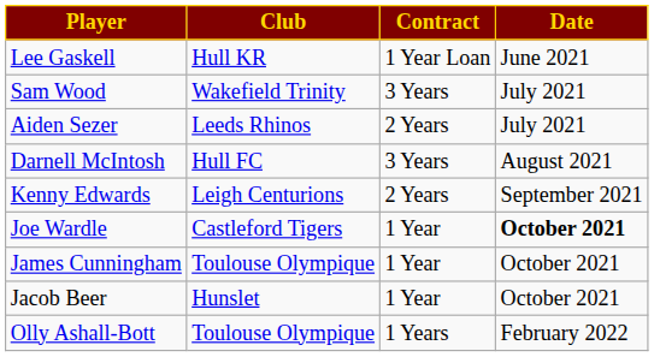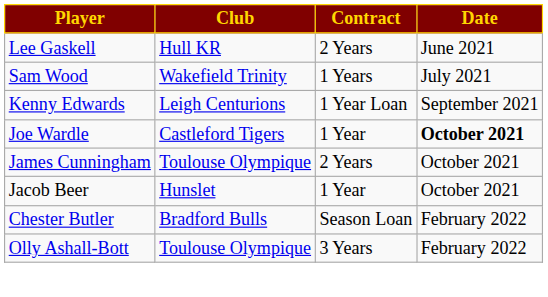 <table class="wikitable">
 <tr>
 <th scope="col" style="background:#800000; color:gold; border:solid gold 1px">Player</th>
 <th scope="col" style="background:#800000; color:gold; border:solid gold 1px">Club</th>
 <th scope="col" style="background:#800000; color:gold; border:solid gold 1px">Contract</th>
 <th scope="col" style="background:#800000; color:gold; border:solid gold 1px">Date</th>
 </tr>
 <tr>
 <td> <a href='#'>Lee Gaskell</a></td>
 <td><a href='#'>Hull KR</a></td>
-<td>1 Year Loan</td>
+<td>2 Years</td>
 <td>June 2021</td>
 </tr>
 <tr>
 <td> <a href='#'>Sam Wood</a></td>
 <td><a href='#'>Wakefield Trinity</a></td>
-<td>3 Years</td>
+<td>1 Years</td>
 <td>July 2021</td>
-</tr>
-<tr>
-<td> <a href='#'>Aiden Sezer</a></td>
-<td><a href='#'>Leeds Rhinos</a></td>
-<td>2 Years</td>
-<td>July 2021</td>
-</tr>
-<tr>
-<td> <a href='#'>Darnell McIntosh</a></td>
-<td><a href='#'>Hull FC</a></td>
-<td>3 Years</td>
-<td>August 2021</td>
 </tr>
 <tr>
 <td> <a href='#'>Kenny Edwards</a></td>
 <td><a href='#'>Leigh Centurions</a></td>
-<td>2 Years</td>
+<td>1 Year Loan</td>
 <td>September 2021</td>
 </tr>
 <tr>
 <td> <a href='#'>Joe Wardle</a></td>
 <td><a href='#'>Castleford Tigers</a></td>
 <td>1 Year</td>
 <td><strong>October 2021</strong></td>
 </tr>
 <tr>
 <td> <a href='#'>James Cunningham</a></td>
 <td><a href='#'>Toulouse Olympique</a></td>
-<td>1 Year</td>
+<td>2 Years</td>
 <td>October 2021</td>
 </tr>
 <tr>
 <td> Jacob Beer</td>
 <td><a href='#'>Hunslet</a></td>
 <td>1 Year</td>
 <td>October 2021</td>
 </tr>
 <tr>
+<td> <a href='#'>Chester Butler</a></td>
+<td><a href='#'>Bradford Bulls</a></td>
+<td>Season Loan</td>
+<td>February 2022</td>
+</tr>
+<tr>
 <td> <a href='#'>Olly Ashall-Bott</a></td>
 <td><a href='#'>Toulouse Olympique</a></td>
-<td>1 Years</td>
+<td>3 Years</td>
 <td>February 2022</td>
 </tr>
 </table>
